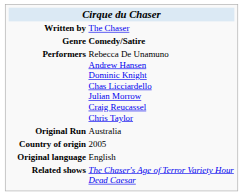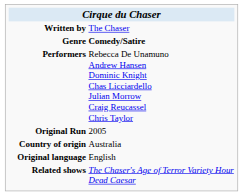 <table class="infobox" style="text-align:left; font-size:90%" cellspacing="2">
 <tr>
 <th style="font-size:120%; background:#dbe9f4; text-align:center;" colspan="2"><em>Cirque du Chaser</em></th>
 </tr>
 <tr>
 <th style="text-align: right; padding-left: 1em;">Written by</th>
 <td><a href='#'>The Chaser</a></td>
 </tr>
 <tr>
 <th style="text-align: right; padding-left: 1em;">Genre</th>
 <td><strong>Comedy/Satire</strong></td>
 </tr>
 <tr>
 <th style="text-align: right; padding-left: 1em;">Performers</th>
 <td>Rebecca De Unamuno<br><a href='#'>Andrew Hansen</a><br><a href='#'>Dominic Knight</a><br><a href='#'>Chas Licciardello</a><br><a href='#'>Julian Morrow</a><br><a href='#'>Craig Reucassel</a><br><a href='#'>Chris Taylor</a></td>
 </tr>
 <tr>
 <th style="text-align: right; padding-left: 1em;">Original Run</th>
-<td>Australia</td>
+<td>2005</td>
 </tr>
 <tr>
 <th style="text-align: right; padding-left: 1em;">Country of origin</th>
-<td>2005</td>
+<td>Australia</td>
 </tr>
 <tr>
 <th style="text-align: right; padding-left: 1em;">Original language</th>
 <td>English</td>
 </tr>
 <tr>
 <th style="text-align: right; padding-left: 1em;">Related shows</th>
 <td><em><a href='#'>The Chaser's Age of Terror Variety Hour</a></em><br><em><a href='#'>Dead Caesar</a></em></td>
 </tr>
 <tr>
 </tr>
 </table>
